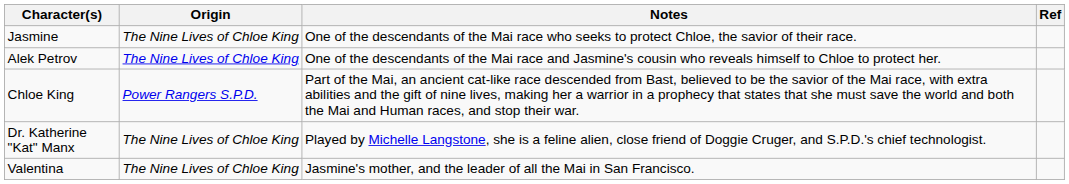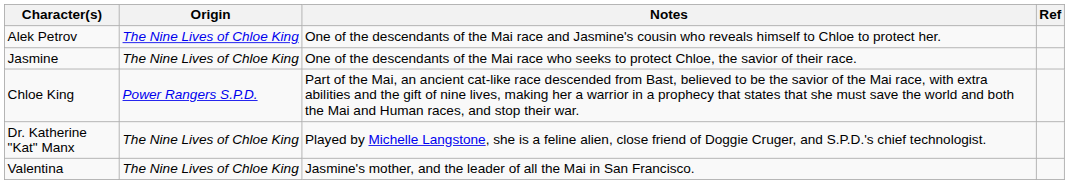 <table class="wikitable sortable">
 <tr>
 <th>Character(s)</th>
 <th>Origin</th>
 <th>Notes</th>
 <th>Ref</th>
 </tr>
 <tr>
+<td>Alek Petrov</td>
+<td nowrap><em><a href='#'>The Nine Lives of Chloe King</a></em></td>
+<td>One of the descendants of the Mai race and Jasmine's cousin who reveals himself to Chloe to protect her.</td>
+<td></td>
+</tr>
+<tr>
 <td>Jasmine</td>
 <td nowrap><em>The Nine Lives of Chloe King</em></td>
 <td>One of the descendants of the Mai race who seeks to protect Chloe, the savior of their race.</td>
-<td></td>
-</tr>
-<tr>
-<td>Alek Petrov</td>
-<td nowrap><em><a href='#'>The Nine Lives of Chloe King</a></em></td>
-<td>One of the descendants of the Mai race and Jasmine's cousin who reveals himself to Chloe to protect her.</td>
 <td></td>
 </tr>
 <tr>
 <td>Chloe King</td>
 <td nowrap><em><a href='#'>Power Rangers S.P.D.</a></em></td>
 <td>Part of the Mai, an ancient cat-like race descended from Bast, believed to be the savior of the Mai race, with extra abilities and the gift of nine lives, making her a warrior in a prophecy that states that she must save the world and both the Mai and Human races, and stop their war.</td>
 <td></td>
 </tr>
 <tr>
 <td>Dr. Katherine "Kat" Manx</td>
 <td nowrap><em>The Nine Lives of Chloe King</em></td>
 <td>Played by <a href='#'>Michelle Langstone</a>, she is a feline alien, close friend of Doggie Cruger, and S.P.D.'s chief technologist.</td>
 <td></td>
 </tr>
 <tr>
 <td>Valentina</td>
 <td nowrap><em>The Nine Lives of Chloe King</em></td>
 <td>Jasmine's mother, and the leader of all the Mai in San Francisco.</td>
 <td></td>
 </tr>
 </table>
